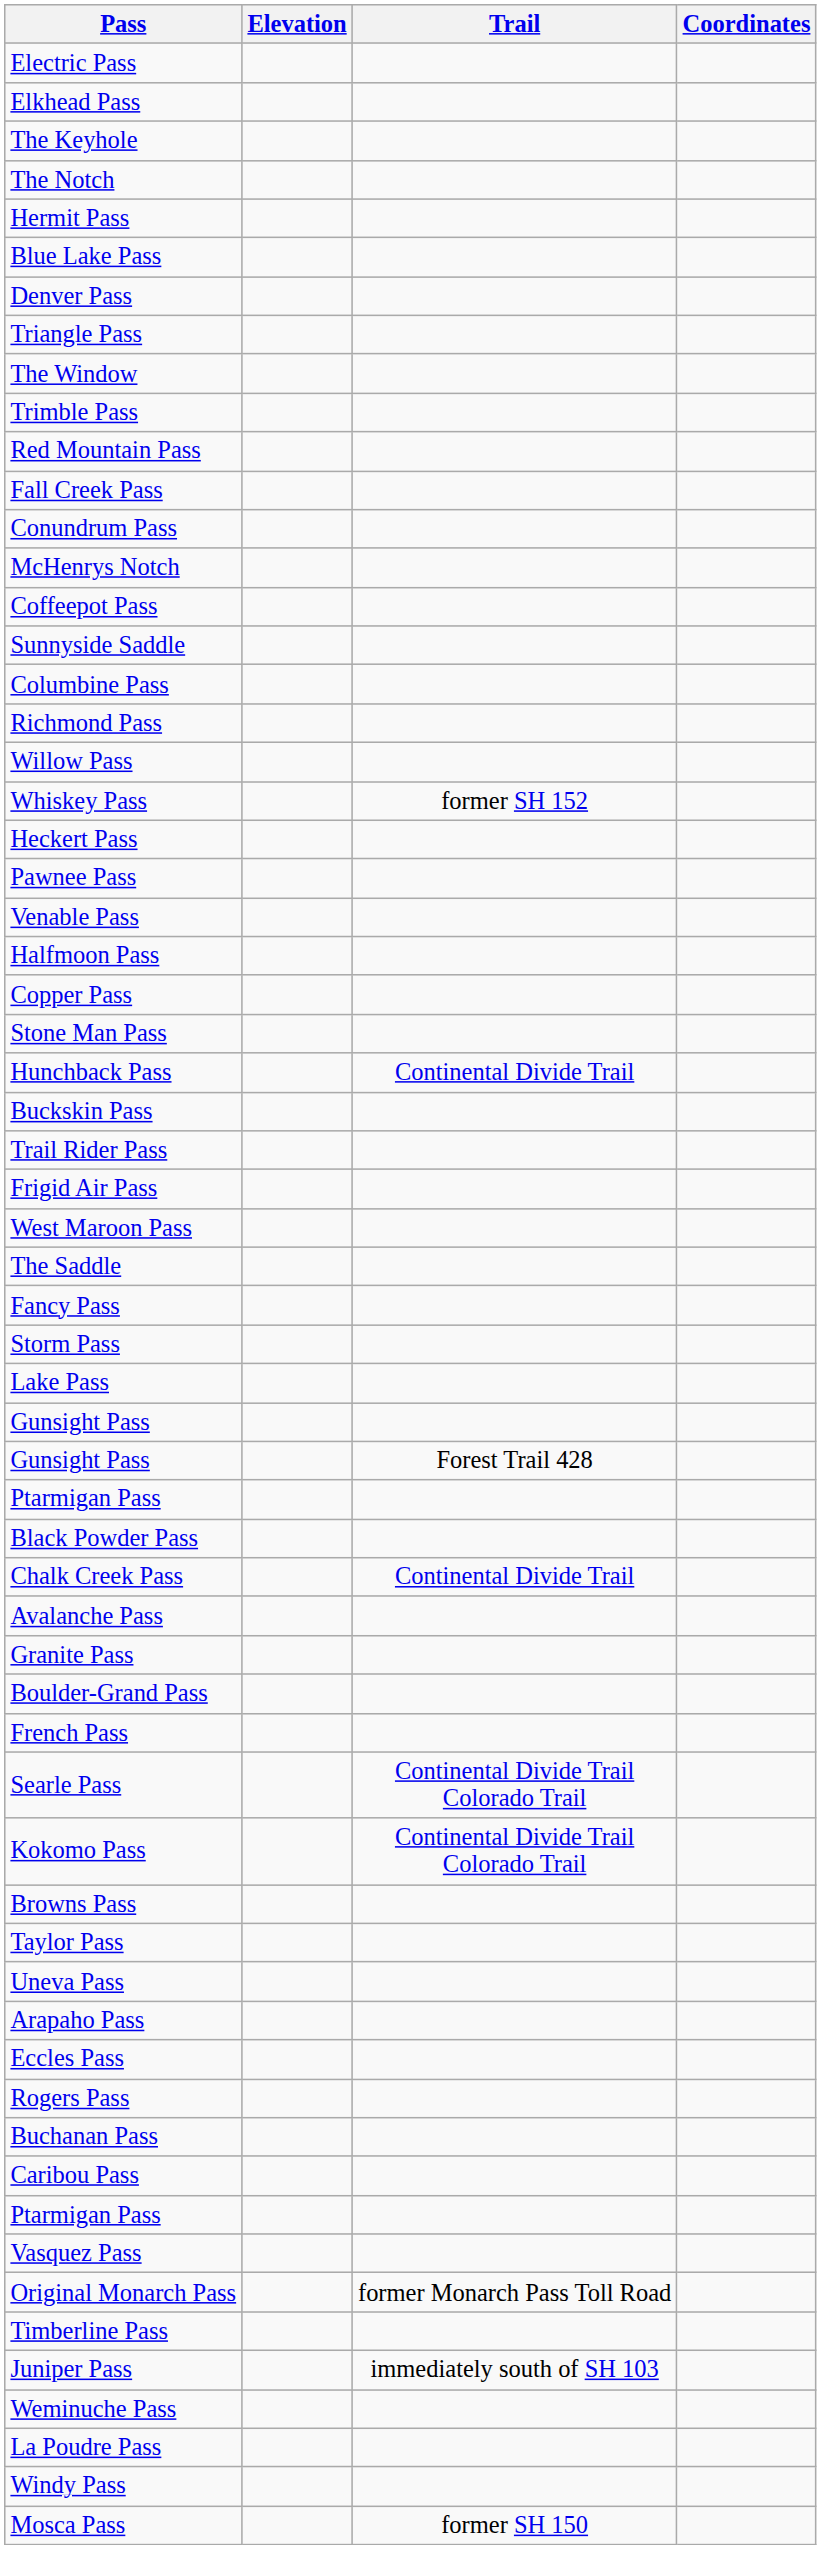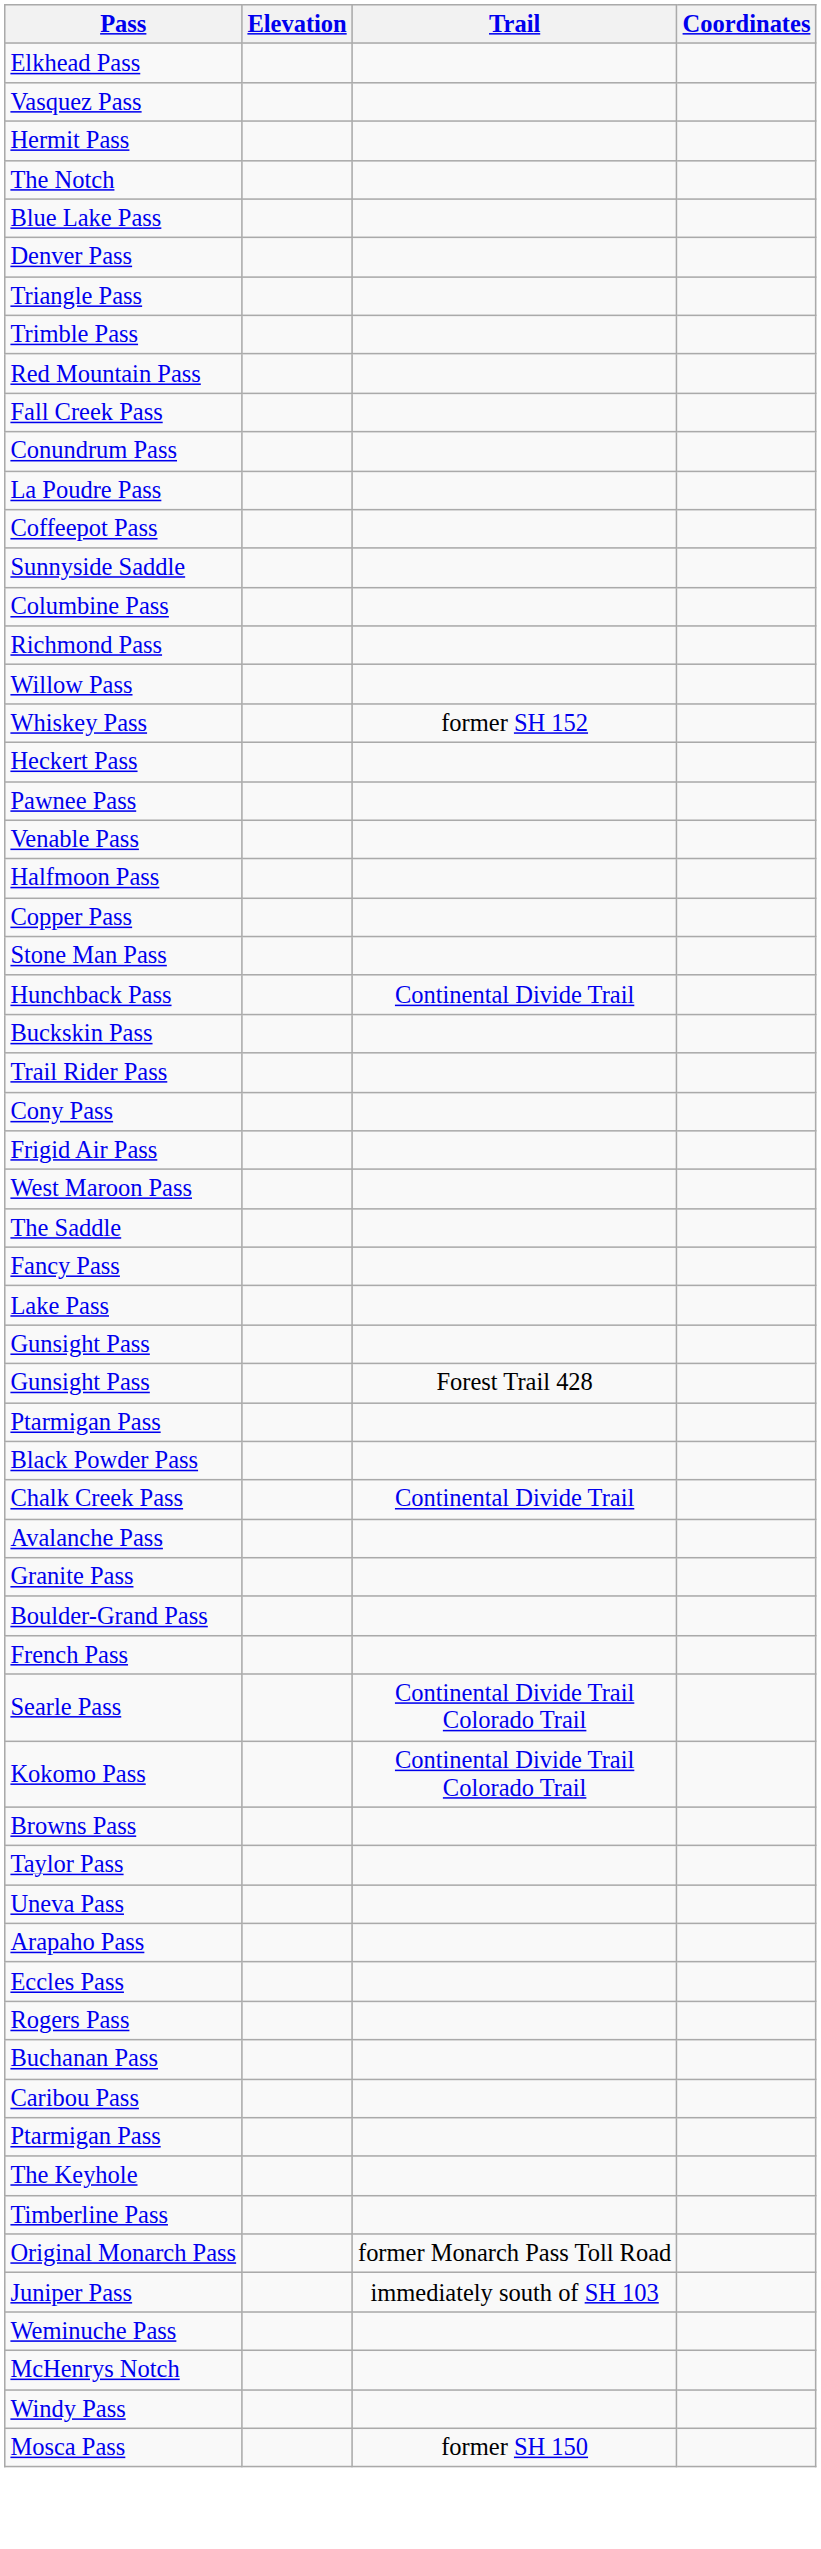 <table class="wikitable sortable">
 <tr>
 <th><a href='#'>Pass</a></th>
 <th><a href='#'>Elevation</a></th>
 <th><a href='#'>Trail</a></th>
 <th><a href='#'>Coordinates</a></th>
 </tr>
 <tr>
-<td><a href='#'>Electric Pass</a></td>
-<td align=center></td>
-<td></td>
-<td></td>
-</tr>
-<tr>
 <td><a href='#'>Elkhead Pass</a></td>
 <td align=center></td>
 <td></td>
 <td></td>
 </tr>
 <tr>
-<td><a href='#'>The Keyhole</a></td>
+<td><a href='#'>Vasquez Pass</a></td>
+<td align=center></td>
+<td></td>
+<td></td>
+</tr>
+<tr>
+<td><a href='#'>Hermit Pass</a></td>
 <td align=center></td>
 <td></td>
 <td></td>
 </tr>
 <tr>
 <td><a href='#'>The Notch</a></td>
-<td align=center></td>
-<td></td>
-<td></td>
-</tr>
-<tr>
-<td><a href='#'>Hermit Pass</a></td>
 <td align=center></td>
 <td></td>
 <td></td>
 </tr>
 <tr>
 <td><a href='#'>Blue Lake Pass</a></td>
 <td align=center></td>
 <td></td>
 <td></td>
 </tr>
 <tr>
 <td><a href='#'>Denver Pass</a></td>
 <td align=center></td>
 <td></td>
 <td></td>
 </tr>
 <tr>
 <td><a href='#'>Triangle Pass</a></td>
-<td align=center></td>
-<td></td>
-<td></td>
-</tr>
-<tr>
-<td><a href='#'>The Window</a></td>
 <td align=center></td>
 <td></td>
 <td></td>
 </tr>
 <tr>
 <td><a href='#'>Trimble Pass</a></td>
 <td align=center></td>
 <td></td>
 <td></td>
 </tr>
 <tr>
 <td><a href='#'>Red Mountain Pass</a></td>
 <td align=center></td>
 <td></td>
 <td></td>
 </tr>
 <tr>
 <td><a href='#'>Fall Creek Pass</a></td>
 <td align=center></td>
 <td></td>
 <td></td>
 </tr>
 <tr>
 <td><a href='#'>Conundrum Pass</a></td>
 <td align=center></td>
 <td></td>
 <td></td>
 </tr>
 <tr>
-<td><a href='#'>McHenrys Notch</a></td>
+<td><a href='#'>La Poudre Pass</a></td>
 <td align=center></td>
 <td></td>
 <td></td>
 </tr>
 <tr>
 <td><a href='#'>Coffeepot Pass</a></td>
 <td align=center></td>
 <td></td>
 <td></td>
 </tr>
 <tr>
 <td><a href='#'>Sunnyside Saddle</a></td>
 <td align=center></td>
 <td></td>
 <td></td>
 </tr>
 <tr>
 <td><a href='#'>Columbine Pass</a></td>
 <td align=center></td>
 <td></td>
 <td></td>
 </tr>
 <tr>
 <td><a href='#'>Richmond Pass</a></td>
 <td align=center></td>
 <td></td>
 <td></td>
 </tr>
 <tr>
 <td><a href='#'>Willow Pass</a></td>
 <td align=center></td>
 <td></td>
 <td></td>
 </tr>
 <tr>
 <td><a href='#'>Whiskey Pass</a></td>
 <td align=center></td>
 <td align=center>former <a href='#'>SH 152</a></td>
 <td></td>
 </tr>
 <tr>
 <td><a href='#'>Heckert Pass</a></td>
 <td align=center></td>
 <td></td>
 <td></td>
 </tr>
 <tr>
 <td><a href='#'>Pawnee Pass</a></td>
 <td align=center></td>
 <td></td>
 <td></td>
 </tr>
 <tr>
 <td><a href='#'>Venable Pass</a></td>
 <td align=center></td>
 <td></td>
 <td></td>
 </tr>
 <tr>
 <td><a href='#'>Halfmoon Pass</a></td>
 <td align=center></td>
 <td></td>
 <td></td>
 </tr>
 <tr>
 <td><a href='#'>Copper Pass</a></td>
 <td align=center></td>
 <td></td>
 <td></td>
 </tr>
 <tr>
 <td><a href='#'>Stone Man Pass</a></td>
 <td align=center></td>
 <td></td>
 <td></td>
 </tr>
 <tr>
 <td><a href='#'>Hunchback Pass</a></td>
 <td align=center></td>
 <td align=center><a href='#'>Continental Divide Trail</a></td>
 <td></td>
 </tr>
 <tr>
 <td><a href='#'>Buckskin Pass</a></td>
 <td align=center></td>
 <td></td>
 <td></td>
 </tr>
 <tr>
 <td><a href='#'>Trail Rider Pass</a></td>
 <td align=center></td>
 <td></td>
 <td></td>
 </tr>
 <tr>
+<td><a href='#'>Cony Pass</a></td>
+<td align=center></td>
+<td></td>
+<td></td>
+</tr>
+<tr>
 <td><a href='#'>Frigid Air Pass</a></td>
 <td align=center></td>
 <td></td>
 <td></td>
 </tr>
 <tr>
 <td><a href='#'>West Maroon Pass</a></td>
 <td align=center></td>
 <td></td>
 <td></td>
 </tr>
 <tr>
 <td><a href='#'>The Saddle</a></td>
 <td align=center></td>
 <td></td>
 <td></td>
 </tr>
 <tr>
 <td><a href='#'>Fancy Pass</a></td>
-<td align=center></td>
-<td></td>
-<td></td>
-</tr>
-<tr>
-<td><a href='#'>Storm Pass</a></td>
 <td align=center></td>
 <td></td>
 <td></td>
 </tr>
 <tr>
 <td><a href='#'>Lake Pass</a></td>
 <td align=center></td>
 <td></td>
 <td></td>
 </tr>
 <tr>
 <td><a href='#'>Gunsight Pass</a></td>
 <td align=center></td>
 <td></td>
 <td></td>
 </tr>
 <tr>
 <td><a href='#'>Gunsight Pass</a></td>
 <td align=center></td>
 <td align=center>Forest Trail 428</td>
 <td></td>
 </tr>
 <tr>
 <td><a href='#'>Ptarmigan Pass</a></td>
 <td align=center></td>
 <td></td>
 <td></td>
 </tr>
 <tr>
 <td><a href='#'>Black Powder Pass</a></td>
 <td align=center></td>
 <td></td>
 <td></td>
 </tr>
 <tr>
 <td><a href='#'>Chalk Creek Pass</a></td>
 <td align=center></td>
 <td align=center><a href='#'>Continental Divide Trail</a></td>
 <td></td>
 </tr>
 <tr>
 <td><a href='#'>Avalanche Pass</a></td>
 <td align=center></td>
 <td></td>
 <td></td>
 </tr>
 <tr>
 <td><a href='#'>Granite Pass</a></td>
 <td align=center></td>
 <td></td>
 <td></td>
 </tr>
 <tr>
 <td><a href='#'>Boulder-Grand Pass</a></td>
 <td align=center></td>
 <td></td>
 <td></td>
 </tr>
 <tr>
 <td><a href='#'>French Pass</a></td>
 <td align=center></td>
 <td></td>
 <td></td>
 </tr>
 <tr>
 <td><a href='#'>Searle Pass</a></td>
 <td align=center></td>
 <td align=center><a href='#'>Continental Divide Trail</a><br><a href='#'>Colorado Trail</a></td>
 <td></td>
 </tr>
 <tr>
 <td><a href='#'>Kokomo Pass</a></td>
 <td align=center></td>
 <td align=center><a href='#'>Continental Divide Trail</a><br><a href='#'>Colorado Trail</a></td>
 <td></td>
 </tr>
 <tr>
 <td><a href='#'>Browns Pass</a></td>
 <td align=center></td>
 <td></td>
 <td></td>
 </tr>
 <tr>
 <td><a href='#'>Taylor Pass</a></td>
 <td align=center></td>
 <td></td>
 <td></td>
 </tr>
 <tr>
 <td><a href='#'>Uneva Pass</a></td>
 <td align=center></td>
 <td></td>
 <td></td>
 </tr>
 <tr>
 <td><a href='#'>Arapaho Pass</a></td>
 <td align=center></td>
 <td></td>
 <td></td>
 </tr>
 <tr>
 <td><a href='#'>Eccles Pass</a></td>
 <td align=center></td>
 <td></td>
 <td></td>
 </tr>
 <tr>
 <td><a href='#'>Rogers Pass</a></td>
 <td align=center></td>
 <td></td>
 <td></td>
 </tr>
 <tr>
 <td><a href='#'>Buchanan Pass</a></td>
 <td align=center></td>
 <td></td>
 <td></td>
 </tr>
 <tr>
 <td><a href='#'>Caribou Pass</a></td>
 <td align=center></td>
 <td></td>
 <td></td>
 </tr>
 <tr>
 <td><a href='#'>Ptarmigan Pass</a></td>
 <td align=center></td>
 <td></td>
 <td></td>
 </tr>
 <tr>
-<td><a href='#'>Vasquez Pass</a></td>
+<td><a href='#'>The Keyhole</a></td>
+<td align=center></td>
+<td></td>
+<td></td>
+</tr>
+<tr>
+<td><a href='#'>Timberline Pass</a></td>
 <td align=center></td>
 <td></td>
 <td></td>
 </tr>
 <tr>
 <td><a href='#'>Original Monarch Pass</a></td>
 <td align=center></td>
 <td align=center>former Monarch Pass Toll Road</td>
-<td></td>
-</tr>
-<tr>
-<td><a href='#'>Timberline Pass</a></td>
-<td align=center></td>
-<td></td>
 <td></td>
 </tr>
 <tr>
 <td><a href='#'>Juniper Pass</a></td>
 <td align=center></td>
 <td align=center>immediately south of <a href='#'>SH 103</a></td>
 <td></td>
 </tr>
 <tr>
 <td><a href='#'>Weminuche Pass</a></td>
 <td align=center></td>
 <td></td>
 <td></td>
 </tr>
 <tr>
-<td><a href='#'>La Poudre Pass</a></td>
+<td><a href='#'>McHenrys Notch</a></td>
 <td align=center></td>
 <td></td>
 <td></td>
 </tr>
 <tr>
 <td><a href='#'>Windy Pass</a></td>
 <td align=center></td>
 <td></td>
 <td></td>
 </tr>
 <tr>
 <td><a href='#'>Mosca Pass</a></td>
 <td align=center></td>
 <td align=center>former <a href='#'>SH 150</a></td>
 <td></td>
 </tr>
 </table>
